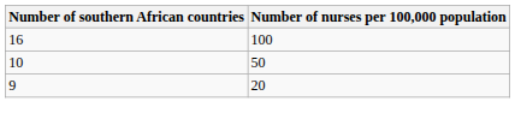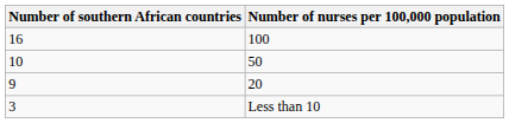 <table class="wikitable" style="margin:1em auto;">
 <tr>
 <th>Number of southern African countries</th>
 <th>Number of nurses per 100,000 population</th>
 </tr>
 <tr>
 <td>16</td>
 <td>100</td>
 </tr>
 <tr>
 <td>10</td>
 <td>50</td>
 </tr>
 <tr>
 <td>9</td>
 <td>20</td>
 </tr>
+<tr>
+<td>3</td>
+<td>Less than 10</td>
+</tr>
 </table>
